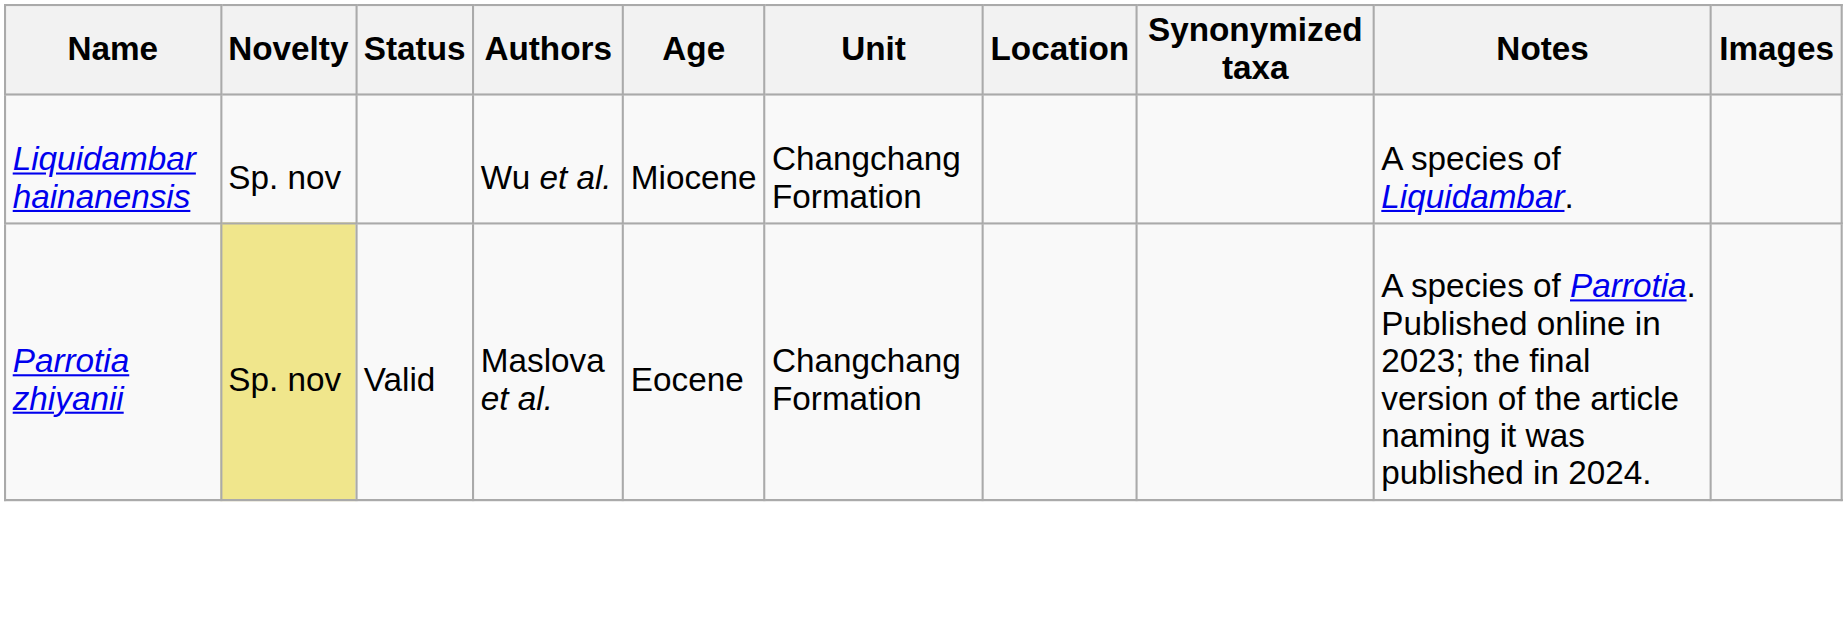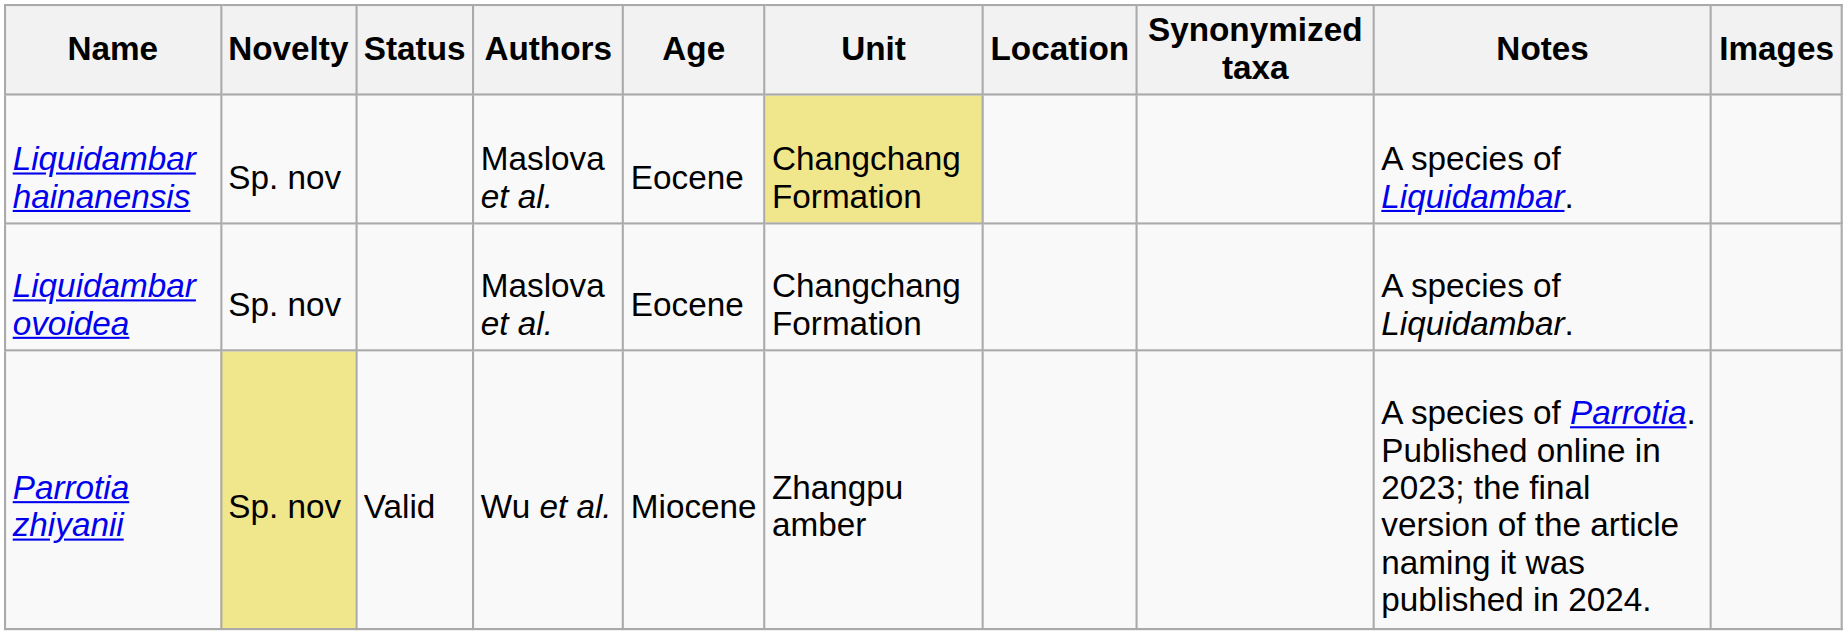 <table class="wikitable sortable" align="center" width="100%">
 <tr>
 <th>Name</th>
 <th>Novelty</th>
 <th>Status</th>
 <th>Authors</th>
 <th>Age</th>
 <th>Unit</th>
 <th>Location</th>
 <th>Synonymized taxa</th>
 <th>Notes</th>
 <th>Images</th>
 </tr>
 <tr>
 <td><br><em><a href='#'>Liquidambar hainanensis</a></em></td>
 <td><br>Sp. nov</td>
 <td></td>
-<td><br>Wu <em>et al.</em></td>
-<td><br>Miocene</td>
-<td><br>Changchang Formation</td>
+<td><br>Maslova <em>et al.</em></td>
+<td><br>Eocene</td>
+<td style="background: khaki;"><br>Changchang Formation</td>
 <td><br></td>
 <td></td>
 <td><br>A species of <em><a href='#'>Liquidambar</a></em>.</td>
 <td></td>
 </tr>
 <tr>
+<td><br><em><a href='#'>Liquidambar ovoidea</a></em></td>
+<td><br>Sp. nov</td>
+<td></td>
+<td><br>Maslova <em>et al.</em></td>
+<td><br>Eocene</td>
+<td><br>Changchang Formation</td>
+<td><br></td>
+<td></td>
+<td><br>A species of <em>Liquidambar</em>.</td>
+<td></td>
+</tr>
+<tr>
 <td><br><em><a href='#'>Parrotia zhiyanii</a></em></td>
 <td style="background: khaki;"><br>Sp. nov</td>
 <td><br>Valid</td>
-<td><br>Maslova <em>et al.</em></td>
-<td><br>Eocene</td>
-<td><br>Changchang Formation</td>
+<td><br>Wu <em>et al.</em></td>
+<td><br>Miocene</td>
+<td><br>Zhangpu amber</td>
 <td><br></td>
 <td></td>
 <td><br>A species of <em><a href='#'>Parrotia</a></em>. Published online in 2023; the final version of the article naming it was published in 2024.</td>
 <td></td>
 </tr>
 <tr>
 </tr>
 </table>
